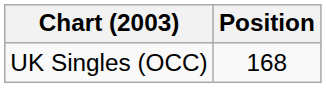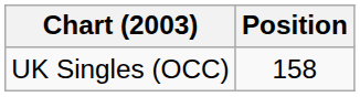 <table class="wikitable">
 <tr>
 <th>Chart (2003)</th>
 <th>Position</th>
 </tr>
 <tr>
 <td>UK Singles (OCC)</td>
-<td style="text-align:center;">168</td>
+<td style="text-align:center;">158</td>
 </tr>
 </table>
